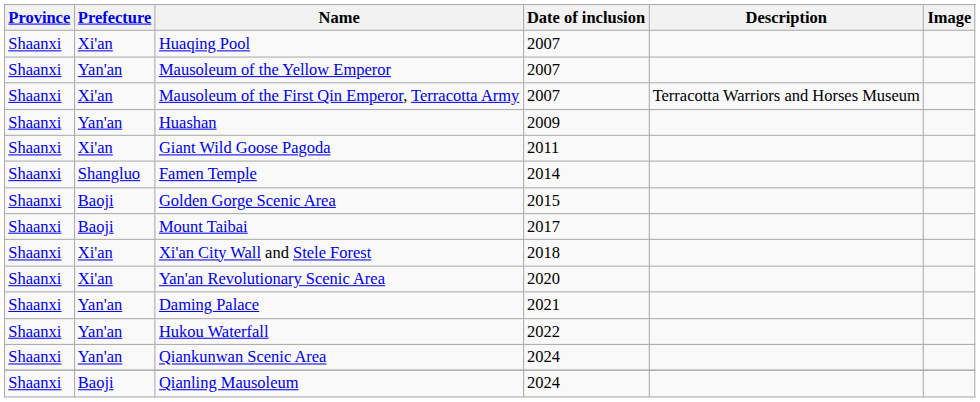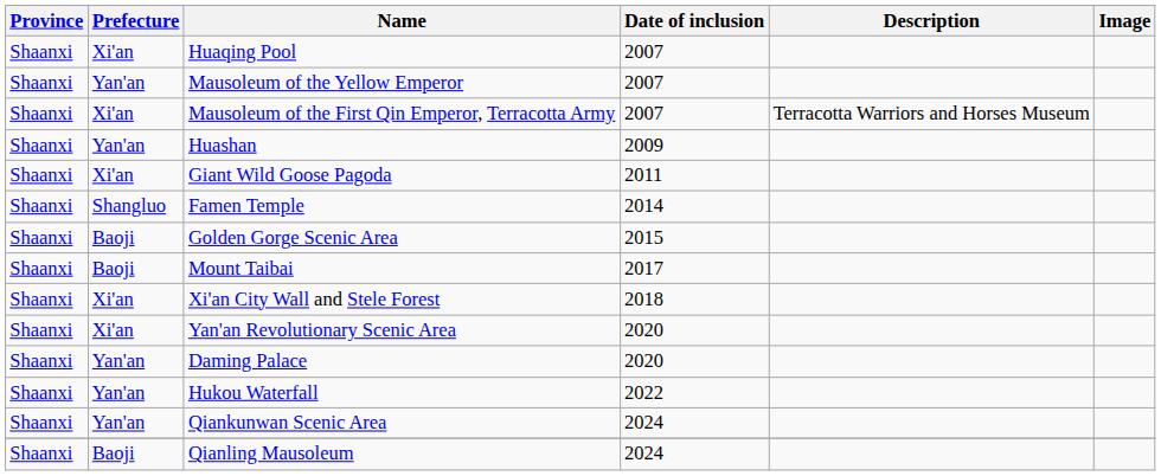 <table class="wikitable sortable" style="text-align:left;">
 <tr>
 <th scope="col"><a href='#'>Province</a></th>
 <th scope="col"><a href='#'>Prefecture</a></th>
 <th scope="col">Name</th>
 <th scope="col">Date of inclusion</th>
 <th scope="col">Description</th>
 <th scope="col">Image</th>
 </tr>
 <tr>
 <td><a href='#'>Shaanxi</a></td>
 <td><a href='#'>Xi'an</a></td>
 <td><a href='#'>Huaqing Pool</a></td>
 <td>2007</td>
 <td></td>
 <td></td>
 </tr>
 <tr>
 <td><a href='#'>Shaanxi</a></td>
 <td><a href='#'>Yan'an</a></td>
 <td><a href='#'>Mausoleum of the Yellow Emperor</a></td>
 <td>2007</td>
 <td></td>
 <td></td>
 </tr>
 <tr>
 <td><a href='#'>Shaanxi</a></td>
 <td><a href='#'>Xi'an</a></td>
 <td><a href='#'>Mausoleum of the First Qin Emperor</a>, <a href='#'>Terracotta Army</a></td>
 <td>2007</td>
 <td>Terracotta Warriors and Horses Museum</td>
 <td></td>
 </tr>
 <tr>
 <td><a href='#'>Shaanxi</a></td>
 <td><a href='#'>Yan'an</a></td>
 <td><a href='#'>Huashan</a></td>
 <td>2009</td>
 <td></td>
 <td></td>
 </tr>
 <tr>
 <td><a href='#'>Shaanxi</a></td>
 <td><a href='#'>Xi'an</a></td>
 <td><a href='#'>Giant Wild Goose Pagoda</a></td>
 <td>2011</td>
 <td></td>
 <td></td>
 </tr>
 <tr>
 <td><a href='#'>Shaanxi</a></td>
 <td><a href='#'>Shangluo</a></td>
 <td><a href='#'>Famen Temple</a></td>
 <td>2014</td>
 <td></td>
 <td></td>
 </tr>
 <tr>
 <td><a href='#'>Shaanxi</a></td>
 <td><a href='#'>Baoji</a></td>
 <td><a href='#'>Golden Gorge Scenic Area</a></td>
 <td>2015</td>
 <td></td>
 <td></td>
 </tr>
 <tr>
 <td><a href='#'>Shaanxi</a></td>
 <td><a href='#'>Baoji</a></td>
 <td><a href='#'>Mount Taibai</a></td>
 <td>2017</td>
 <td></td>
 <td></td>
 </tr>
 <tr>
 <td><a href='#'>Shaanxi</a></td>
 <td><a href='#'>Xi'an</a></td>
 <td><a href='#'>Xi'an City Wall</a> and <a href='#'>Stele Forest</a></td>
 <td>2018</td>
 <td></td>
 <td></td>
 </tr>
 <tr>
 <td><a href='#'>Shaanxi</a></td>
 <td><a href='#'>Xi'an</a></td>
 <td><a href='#'>Yan'an Revolutionary Scenic Area</a></td>
 <td>2020</td>
 <td></td>
 <td></td>
 </tr>
 <tr>
 <td><a href='#'>Shaanxi</a></td>
 <td><a href='#'>Yan'an</a></td>
 <td><a href='#'>Daming Palace</a></td>
-<td>2021</td>
+<td>2020</td>
 <td></td>
 <td></td>
 </tr>
 <tr>
 <td><a href='#'>Shaanxi</a></td>
 <td><a href='#'>Yan'an</a></td>
 <td><a href='#'>Hukou Waterfall</a></td>
 <td>2022</td>
 <td></td>
 <td></td>
 </tr>
 <tr>
 <td><a href='#'>Shaanxi</a></td>
 <td><a href='#'>Yan'an</a></td>
 <td><a href='#'>Qiankunwan Scenic Area</a></td>
 <td>2024</td>
 <td></td>
 <td></td>
 </tr>
 <tr>
 </tr>
 <tr>
 <td><a href='#'>Shaanxi</a></td>
 <td><a href='#'>Baoji</a></td>
 <td><a href='#'>Qianling Mausoleum</a></td>
 <td>2024</td>
 <td></td>
 <td></td>
 </tr>
 </table>
